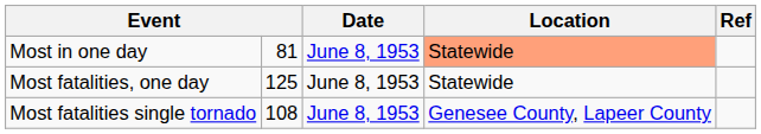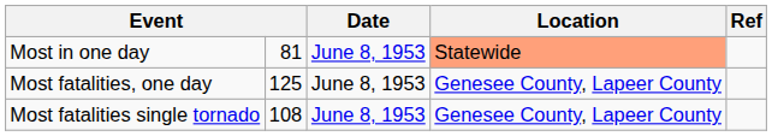 <table class="wikitable" style="font-size: 95%;" |>
 <tr>
 <th colspan="2">Event</th>
 <th>Date</th>
 <th>Location</th>
 <th>Ref</th>
 </tr>
 <tr>
 <td>Most in one day</td>
 <td align="right">81</td>
 <td><a href='#'>June 8, 1953</a></td>
 <td style="background: lightsalmon;">Statewide</td>
 <td></td>
 </tr>
 <tr>
 <td>Most fatalities, one day</td>
 <td align="right">125</td>
 <td>June 8, 1953</td>
-<td>Statewide</td>
+<td><a href='#'>Genesee County</a>, <a href='#'>Lapeer County</a></td>
 <td></td>
 </tr>
 <tr>
 <td>Most fatalities single <a href='#'>tornado</a></td>
 <td align="right">108</td>
 <td><a href='#'>June 8, 1953</a></td>
 <td><a href='#'>Genesee County</a>, <a href='#'>Lapeer County</a></td>
 <td></td>
 </tr>
 </table>
